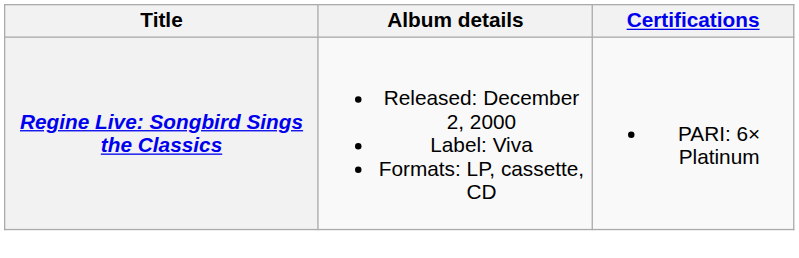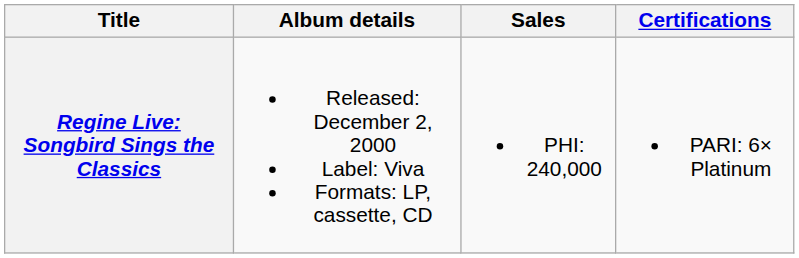 <table class="wikitable plainrowheaders" style="text-align:center;">
 <tr>
 <th scope="col">Title</th>
 <th scope="col">Album details</th>
+<th scope="col">Sales</th>
 <th scope="col"><a href='#'>Certifications</a></th>
 </tr>
 <tr>
 <th scope="row"><em><a href='#'>Regine Live: Songbird Sings the Classics</a></em></th>
 <td><br><ul><li>Released: December 2, 2000</li><li>Label: Viva</li><li>Formats: LP, cassette, CD</li></ul></td>
+<td><br><ul><li>PHI: 240,000</li></ul></td>
 <td><br><ul><li>PARI: 6× Platinum</li></ul></td>
 </tr>
 </table>
